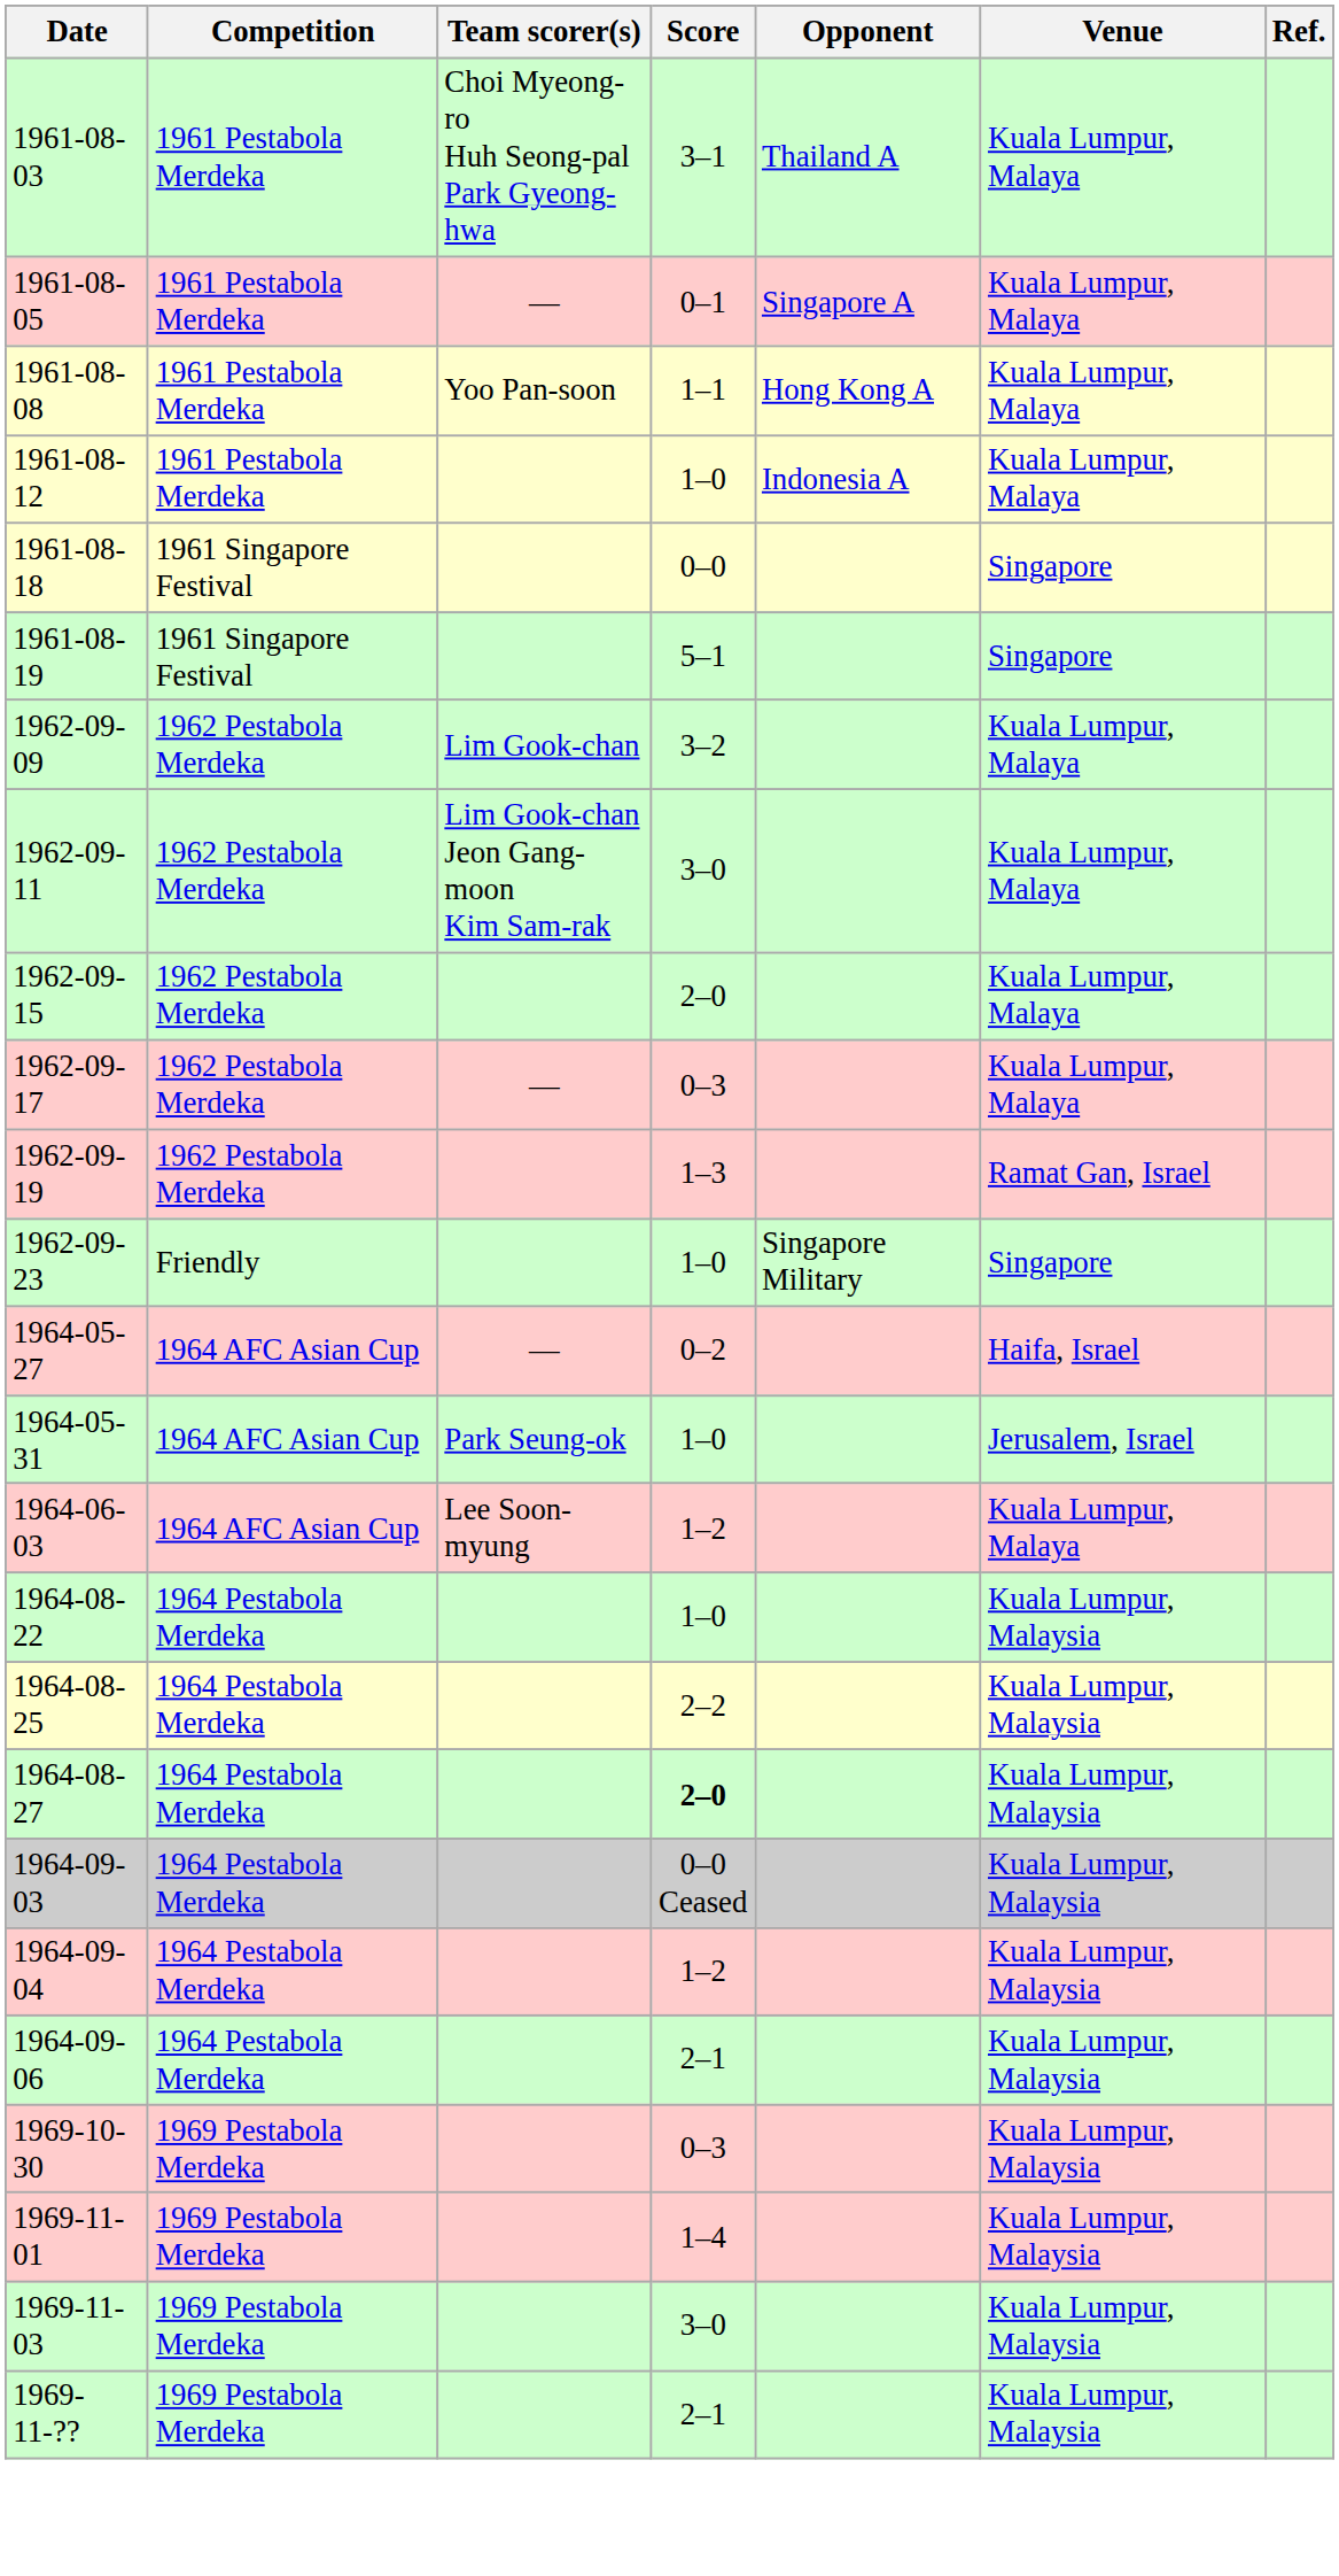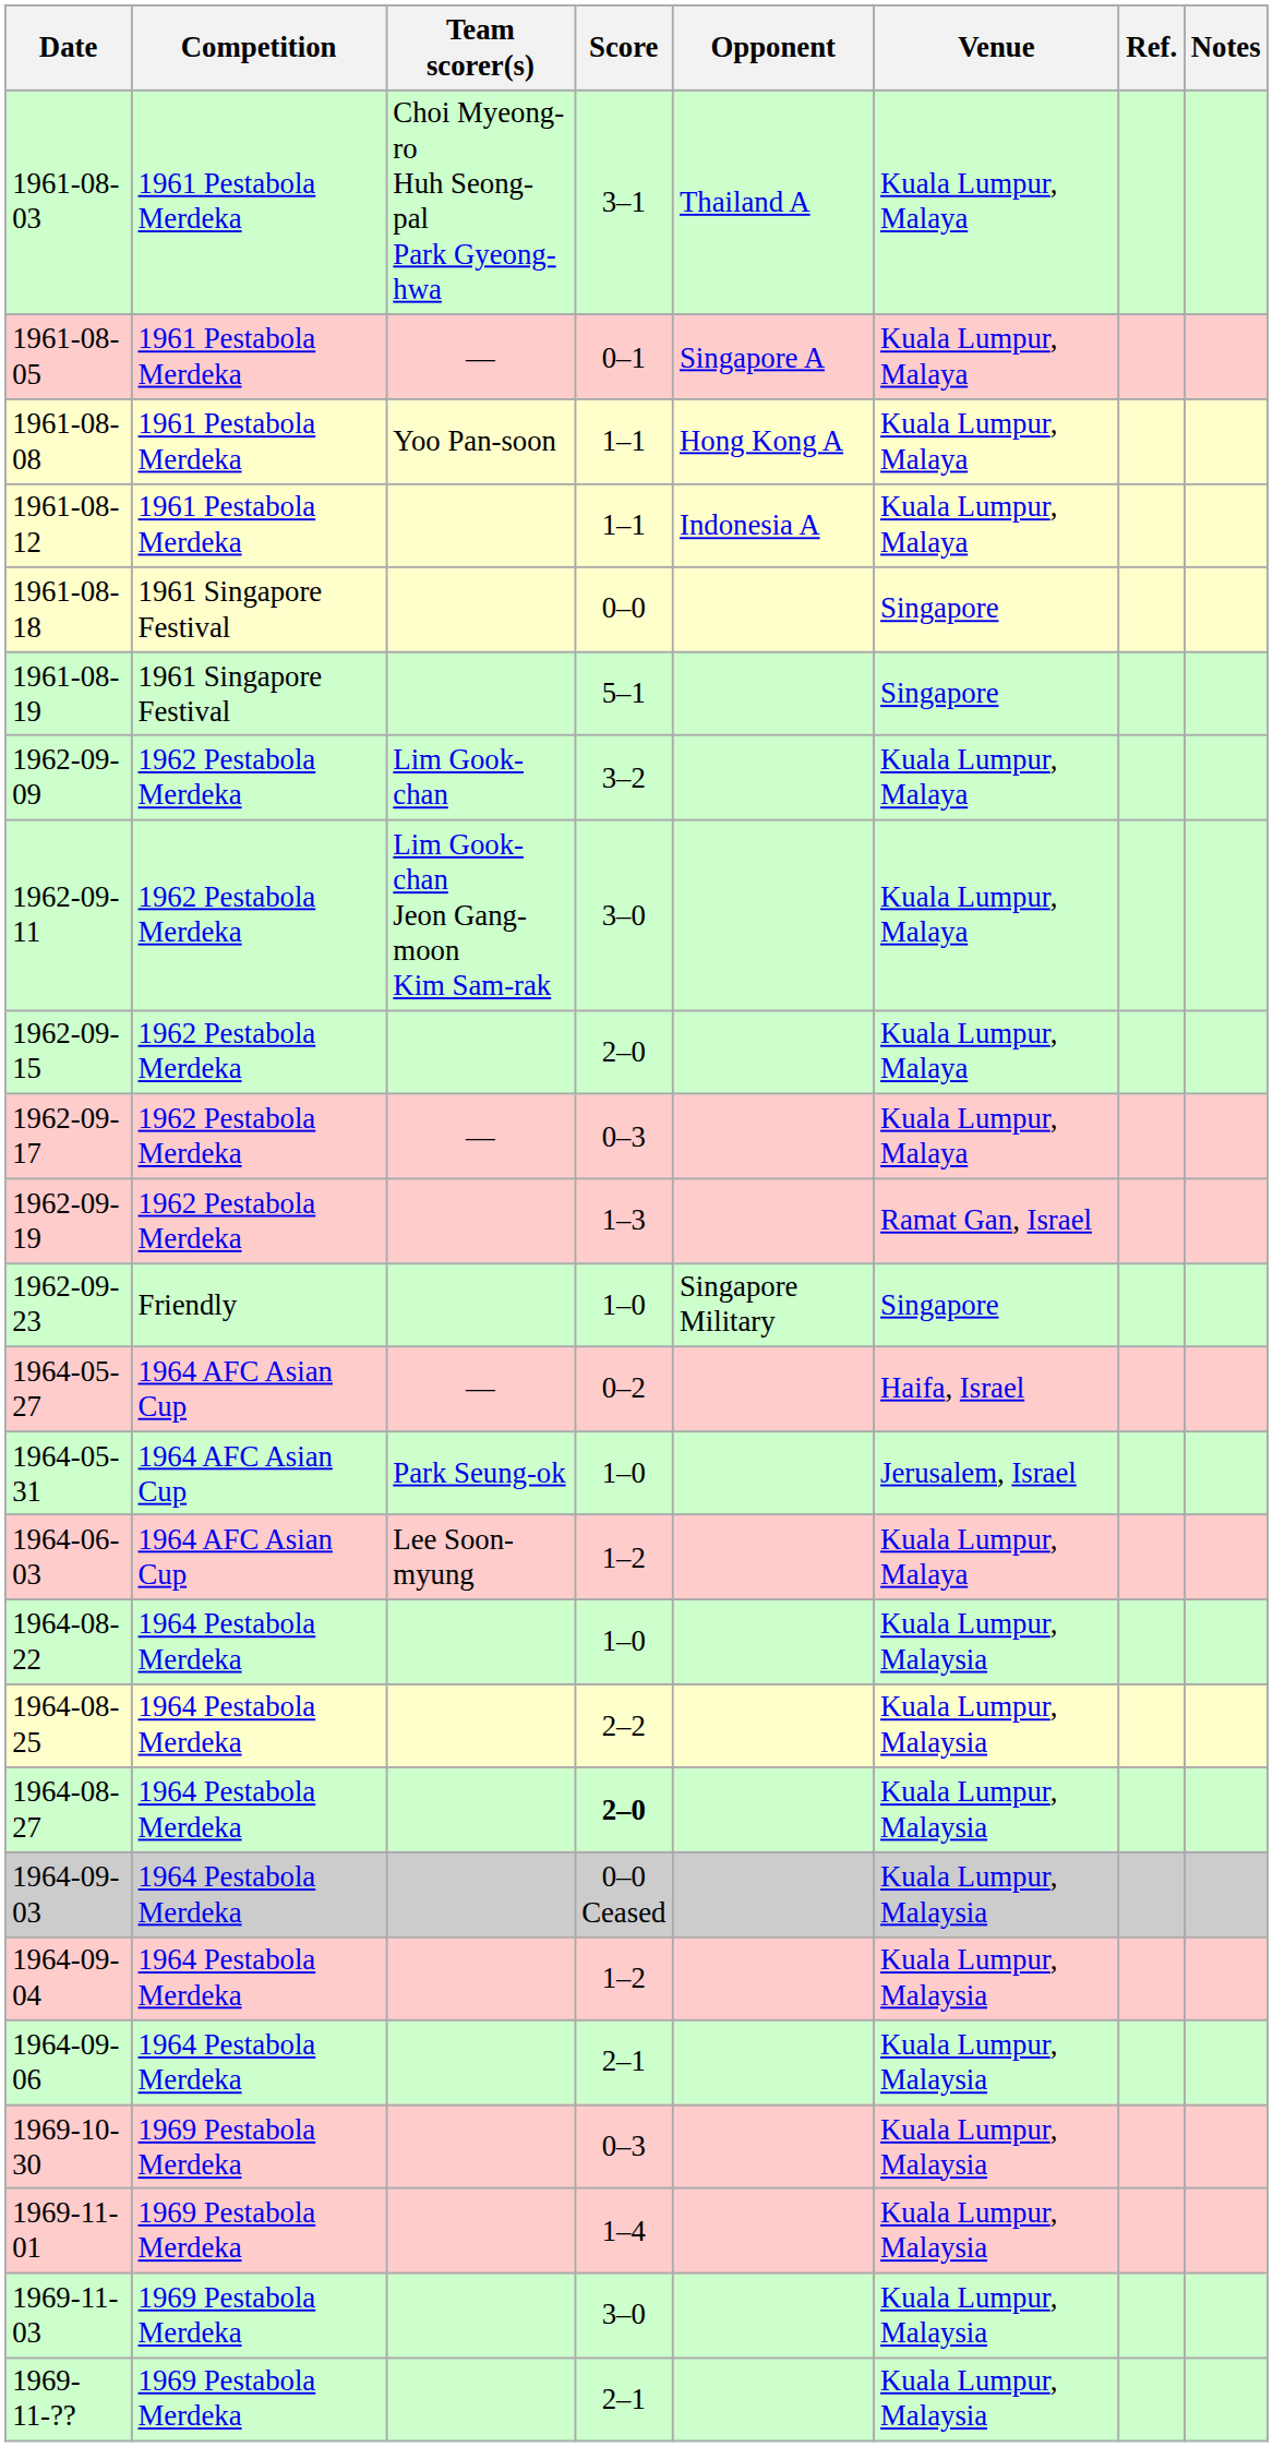 <table class="wikitable" style="font-size:88%;">
 <tr>
 <th>Date</th>
 <th>Competition</th>
 <th>Team scorer(s)</th>
 <th>Score</th>
 <th>Opponent</th>
 <th>Venue</th>
 <th>Ref.</th>
+<th>Notes</th>
 </tr>
 <tr bgcolor="#ccffcc">
 <td>1961-08-03</td>
 <td><a href='#'>1961 Pestabola Merdeka</a></td>
 <td>Choi Myeong-ro <br>Huh Seong-pal <br><a href='#'>Park Gyeong-hwa</a> </td>
 <td style="text-align:center;">3–1</td>
 <td> <a href='#'>Thailand A</a></td>
 <td><a href='#'>Kuala Lumpur</a>, <a href='#'>Malaya</a></td>
+<td></td>
 <td></td>
 </tr>
 <tr bgcolor="#ffcccc">
 <td>1961-08-05</td>
 <td><a href='#'>1961 Pestabola Merdeka</a></td>
 <td align="center">—</td>
 <td style="text-align:center;">0–1</td>
 <td> <a href='#'>Singapore A</a></td>
 <td><a href='#'>Kuala Lumpur</a>, <a href='#'>Malaya</a></td>
 <td></td>
+<td></td>
 </tr>
 <tr bgcolor="#ffffcc">
 <td>1961-08-08</td>
 <td><a href='#'>1961 Pestabola Merdeka</a></td>
 <td>Yoo Pan-soon </td>
 <td style="text-align:center;">1–1</td>
 <td> <a href='#'>Hong Kong A</a></td>
 <td><a href='#'>Kuala Lumpur</a>, <a href='#'>Malaya</a></td>
 <td></td>
+<td></td>
 </tr>
 <tr bgcolor="#ffffcc">
 <td>1961-08-12</td>
 <td><a href='#'>1961 Pestabola Merdeka</a></td>
 <td></td>
-<td align="center">1–0</td>
+<td style="text-align:center;">1–1</td>
 <td> <a href='#'>Indonesia A</a></td>
 <td><a href='#'>Kuala Lumpur</a>, <a href='#'>Malaya</a></td>
+<td></td>
 <td></td>
 </tr>
 <tr bgcolor="#ffffcc">
 <td>1961-08-18</td>
 <td>1961 Singapore Festival</td>
 <td></td>
 <td style="text-align:center;">0–0</td>
 <td></td>
 <td><a href='#'>Singapore</a></td>
 <td></td>
+<td></td>
 </tr>
 <tr bgcolor="#ccffcc">
 <td>1961-08-19</td>
 <td>1961 Singapore Festival</td>
 <td></td>
 <td style="text-align:center;">5–1</td>
 <td></td>
 <td><a href='#'>Singapore</a></td>
+<td></td>
 <td></td>
 </tr>
 <tr bgcolor="#ccffcc">
 <td>1962-09-09</td>
 <td><a href='#'>1962 Pestabola Merdeka</a></td>
 <td><a href='#'>Lim Gook-chan</a> </td>
 <td align="center">3–2</td>
 <td></td>
 <td><a href='#'>Kuala Lumpur</a>, <a href='#'>Malaya</a></td>
 <td></td>
+<td></td>
 </tr>
 <tr bgcolor="#ccffcc">
 <td>1962-09-11</td>
 <td><a href='#'>1962 Pestabola Merdeka</a></td>
 <td><a href='#'>Lim Gook-chan</a> <br>Jeon Gang-moon <br><a href='#'>Kim Sam-rak</a> </td>
 <td align="center">3–0</td>
 <td></td>
 <td><a href='#'>Kuala Lumpur</a>, <a href='#'>Malaya</a></td>
+<td></td>
 <td></td>
 </tr>
 <tr bgcolor="#ccffcc">
 <td>1962-09-15</td>
 <td><a href='#'>1962 Pestabola Merdeka</a></td>
 <td></td>
 <td align="center">2–0</td>
 <td></td>
 <td><a href='#'>Kuala Lumpur</a>, <a href='#'>Malaya</a></td>
 <td></td>
+<td></td>
 </tr>
 <tr bgcolor="#ffcccc">
 <td>1962-09-17</td>
 <td><a href='#'>1962 Pestabola Merdeka</a></td>
 <td align="center">—</td>
 <td align="center">0–3</td>
 <td></td>
 <td><a href='#'>Kuala Lumpur</a>, <a href='#'>Malaya</a></td>
+<td></td>
 <td></td>
 </tr>
 <tr bgcolor="#ffcccc">
 <td>1962-09-19</td>
 <td><a href='#'>1962 Pestabola Merdeka</a></td>
 <td></td>
 <td align="center">1–3</td>
 <td></td>
 <td><a href='#'>Ramat Gan</a>, <a href='#'>Israel</a></td>
 <td></td>
+<td></td>
 </tr>
 <tr bgcolor="#ccffcc">
 <td>1962-09-23</td>
 <td>Friendly</td>
 <td></td>
 <td align="center">1–0</td>
 <td> Singapore Military</td>
 <td><a href='#'>Singapore</a></td>
+<td></td>
 <td></td>
 </tr>
 <tr bgcolor="#ffcccc">
 <td>1964-05-27</td>
 <td><a href='#'>1964 AFC Asian Cup</a></td>
 <td align="center">—</td>
 <td style="text-align:center;">0–2</td>
 <td></td>
 <td><a href='#'>Haifa</a>, <a href='#'>Israel</a></td>
 <td></td>
+<td></td>
 </tr>
 <tr bgcolor="#ccffcc">
 <td>1964-05-31</td>
 <td><a href='#'>1964 AFC Asian Cup</a></td>
 <td><a href='#'>Park Seung-ok</a> </td>
 <td style="text-align:center;">1–0</td>
 <td></td>
 <td><a href='#'>Jerusalem</a>, <a href='#'>Israel</a></td>
+<td></td>
 <td></td>
 </tr>
 <tr bgcolor="#ffcccc">
 <td>1964-06-03</td>
 <td><a href='#'>1964 AFC Asian Cup</a></td>
 <td>Lee Soon-myung </td>
 <td style="text-align:center;">1–2</td>
 <td></td>
 <td><a href='#'>Kuala Lumpur</a>, <a href='#'>Malaya</a></td>
 <td></td>
+<td></td>
 </tr>
 <tr bgcolor="#ccffcc">
 <td>1964-08-22</td>
 <td><a href='#'>1964 Pestabola Merdeka</a></td>
 <td></td>
 <td align="center">1–0</td>
 <td></td>
 <td><a href='#'>Kuala Lumpur</a>, <a href='#'>Malaysia</a></td>
+<td></td>
 <td></td>
 </tr>
 <tr bgcolor="#ffffcc">
 <td>1964-08-25</td>
 <td><a href='#'>1964 Pestabola Merdeka</a></td>
 <td></td>
 <td align="center">2–2</td>
 <td></td>
 <td><a href='#'>Kuala Lumpur</a>, <a href='#'>Malaysia</a></td>
 <td></td>
+<td></td>
 </tr>
 <tr bgcolor="#ccffcc">
 <td>1964-08-27</td>
 <td><a href='#'>1964 Pestabola Merdeka</a></td>
 <td></td>
 <td align="center"><strong>2–0</strong></td>
 <td></td>
 <td><a href='#'>Kuala Lumpur</a>, <a href='#'>Malaysia</a></td>
+<td></td>
 <td></td>
 </tr>
 <tr bgcolor="#cccccc">
 <td>1964-09-03</td>
 <td><a href='#'>1964 Pestabola Merdeka</a></td>
 <td></td>
 <td align="center">0–0<br>Ceased</td>
 <td></td>
 <td><a href='#'>Kuala Lumpur</a>, <a href='#'>Malaysia</a></td>
 <td></td>
+<td></td>
 </tr>
 <tr bgcolor="#ffcccc">
 <td>1964-09-04</td>
 <td><a href='#'>1964 Pestabola Merdeka</a></td>
 <td></td>
 <td align="center">1–2</td>
 <td></td>
 <td><a href='#'>Kuala Lumpur</a>, <a href='#'>Malaysia</a></td>
+<td></td>
 <td></td>
 </tr>
 <tr bgcolor="#ccffcc">
 <td>1964-09-06</td>
 <td><a href='#'>1964 Pestabola Merdeka</a></td>
 <td></td>
 <td align="center">2–1</td>
 <td></td>
 <td><a href='#'>Kuala Lumpur</a>, <a href='#'>Malaysia</a></td>
 <td></td>
+<td></td>
 </tr>
 <tr bgcolor="#ffcccc">
 <td>1969-10-30</td>
 <td><a href='#'>1969 Pestabola Merdeka</a></td>
 <td></td>
 <td align="center">0–3</td>
 <td></td>
 <td><a href='#'>Kuala Lumpur</a>, <a href='#'>Malaysia</a></td>
+<td></td>
 <td></td>
 </tr>
 <tr bgcolor="#ffcccc">
 <td>1969-11-01</td>
 <td><a href='#'>1969 Pestabola Merdeka</a></td>
 <td></td>
 <td align="center">1–4</td>
 <td></td>
 <td><a href='#'>Kuala Lumpur</a>, <a href='#'>Malaysia</a></td>
 <td></td>
+<td></td>
 </tr>
 <tr bgcolor="#ccffcc">
 <td>1969-11-03</td>
 <td><a href='#'>1969 Pestabola Merdeka</a></td>
 <td></td>
 <td align="center">3–0</td>
 <td></td>
 <td><a href='#'>Kuala Lumpur</a>, <a href='#'>Malaysia</a></td>
+<td></td>
 <td></td>
 </tr>
 <tr bgcolor="#ccffcc">
 <td>1969-11-??</td>
 <td><a href='#'>1969 Pestabola Merdeka</a></td>
 <td></td>
 <td align="center">2–1</td>
 <td></td>
 <td><a href='#'>Kuala Lumpur</a>, <a href='#'>Malaysia</a></td>
 <td></td>
+<td></td>
 </tr>
 </table>
